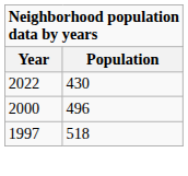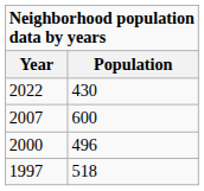 <table class="wikitable">
 <tr>
 <td colspan="2"><strong>Neighborhood population</strong><br><strong>data by years</strong></td>
 </tr>
 <tr>
 <th>Year</th>
 <th>Population</th>
 </tr>
 <tr>
 <td>2022</td>
 <td>430</td>
 </tr>
 <tr>
+<td>2007</td>
+<td>600</td>
+</tr>
+<tr>
 <td>2000</td>
 <td>496</td>
 </tr>
 <tr>
 <td>1997</td>
 <td>518</td>
 </tr>
 </table>
